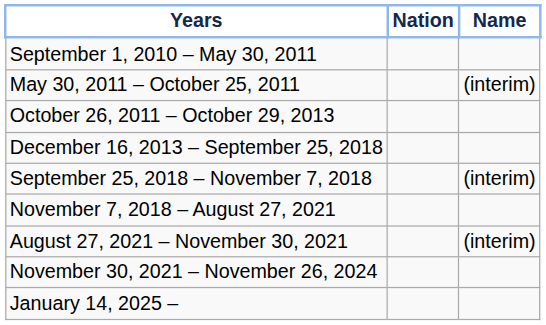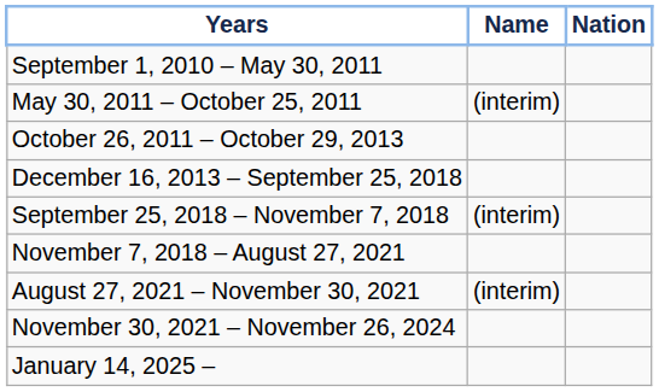 <table class="wikitable">
 <tr>
 <th style="background:#FFFFFF; color:#15284B; border:2px solid #8DB8E9;" scope="col">Years</th>
+<th style="background:#FFFFFF; color:#15284B; border:2px solid #8DB8E9;" scope="col">Name</th>
 <th style="background:#FFFFFF; color:#15284B; border:2px solid #8DB8E9;" scope="col">Nation</th>
-<th style="background:#FFFFFF; color:#15284B; border:2px solid #8DB8E9;" scope="col">Name</th>
 </tr>
 <tr>
 <td>September 1, 2010 – May 30, 2011</td>
 <td></td>
 <td></td>
 </tr>
 <tr>
 <td>May 30, 2011 – October 25, 2011</td>
+<td> (interim)</td>
 <td></td>
-<td> (interim)</td>
 </tr>
 <tr>
 <td>October 26, 2011 – October 29, 2013</td>
 <td></td>
 <td></td>
 </tr>
 <tr>
 <td>December 16, 2013 – September 25, 2018</td>
 <td></td>
 <td></td>
 </tr>
 <tr>
 <td>September 25, 2018 – November 7, 2018</td>
+<td> (interim)</td>
 <td></td>
-<td> (interim)</td>
 </tr>
 <tr>
 <td>November 7, 2018 – August 27, 2021</td>
 <td></td>
 <td></td>
 </tr>
 <tr>
 <td>August 27, 2021 – November 30, 2021</td>
+<td> (interim)</td>
 <td></td>
-<td> (interim)</td>
 </tr>
 <tr>
 <td>November 30, 2021 – November 26, 2024</td>
 <td></td>
 <td></td>
 </tr>
 <tr>
 <td>January 14, 2025 –</td>
 <td></td>
 <td></td>
 </tr>
 </table>
